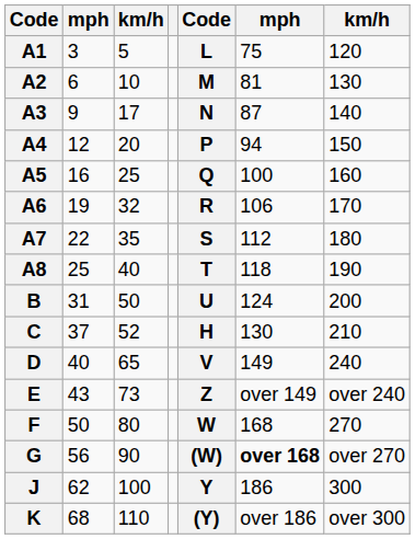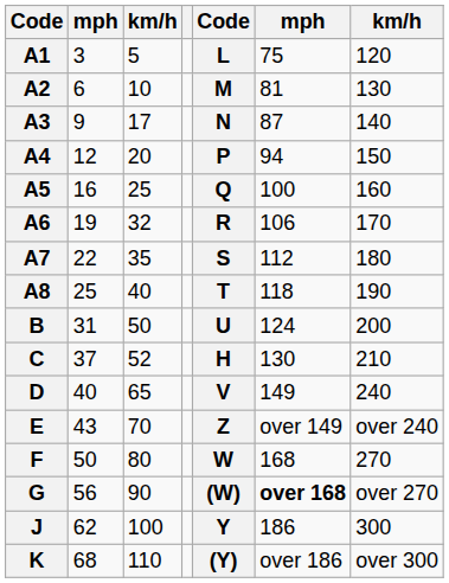 <table class="wikitable">
 <tr>
 <th><strong>Code</strong></th>
 <th><strong>mph</strong></th>
 <th><strong>km/h</strong></th>
 <th></th>
 <th><strong>Code</strong></th>
 <th><strong>mph</strong></th>
 <th><strong>km/h</strong></th>
 </tr>
 <tr>
 <th>A1</th>
 <td>3</td>
 <td>5</td>
 <td></td>
 <th>L</th>
 <td>75</td>
 <td>120</td>
 </tr>
 <tr>
 <th>A2</th>
 <td>6</td>
 <td>10</td>
 <td></td>
 <th>M</th>
 <td>81</td>
 <td>130</td>
 </tr>
 <tr>
 <th>A3</th>
 <td>9</td>
 <td>17</td>
 <td></td>
 <th>N</th>
 <td>87</td>
 <td>140</td>
 </tr>
 <tr>
 <th>A4</th>
 <td>12</td>
 <td>20</td>
 <td></td>
 <th>P</th>
 <td>94</td>
 <td>150</td>
 </tr>
 <tr>
 <th>A5</th>
 <td>16</td>
 <td>25</td>
 <td></td>
 <th>Q</th>
 <td>100</td>
 <td>160</td>
 </tr>
 <tr>
 <th>A6</th>
 <td>19</td>
 <td>32</td>
 <td></td>
 <th>R</th>
 <td>106</td>
 <td>170</td>
 </tr>
 <tr>
 <th>A7</th>
 <td>22</td>
 <td>35</td>
 <td></td>
 <th>S</th>
 <td>112</td>
 <td>180</td>
 </tr>
 <tr>
 <th>A8</th>
 <td>25</td>
 <td>40</td>
 <td></td>
 <th>T</th>
 <td>118</td>
 <td>190</td>
 </tr>
 <tr>
 <th>B</th>
 <td>31</td>
 <td>50</td>
 <td></td>
 <th>U</th>
 <td>124</td>
 <td>200</td>
 </tr>
 <tr>
 <th>C</th>
 <td>37</td>
 <td>52</td>
 <td></td>
 <th>H</th>
 <td>130</td>
 <td>210</td>
 </tr>
 <tr>
 <th>D</th>
 <td>40</td>
 <td>65</td>
 <td></td>
 <th>V</th>
 <td>149</td>
 <td>240</td>
 </tr>
 <tr>
 <th>E</th>
 <td>43</td>
-<td>73</td>
+<td>70</td>
 <td></td>
 <th>Z</th>
 <td>over 149</td>
 <td>over 240</td>
 </tr>
 <tr>
 <th>F</th>
 <td>50</td>
 <td>80</td>
 <td></td>
 <th>W</th>
 <td>168</td>
 <td>270</td>
 </tr>
 <tr>
 <th>G</th>
 <td>56</td>
 <td>90</td>
 <td></td>
 <th>(W)</th>
 <td><strong>over 168</strong></td>
 <td>over 270</td>
 </tr>
 <tr>
 <th>J</th>
 <td>62</td>
 <td>100</td>
 <td></td>
 <th>Y</th>
 <td>186</td>
 <td>300</td>
 </tr>
 <tr>
 <th>K</th>
 <td>68</td>
 <td>110</td>
 <td></td>
 <th>(Y)</th>
 <td>over 186</td>
 <td>over 300</td>
 </tr>
 </table>
